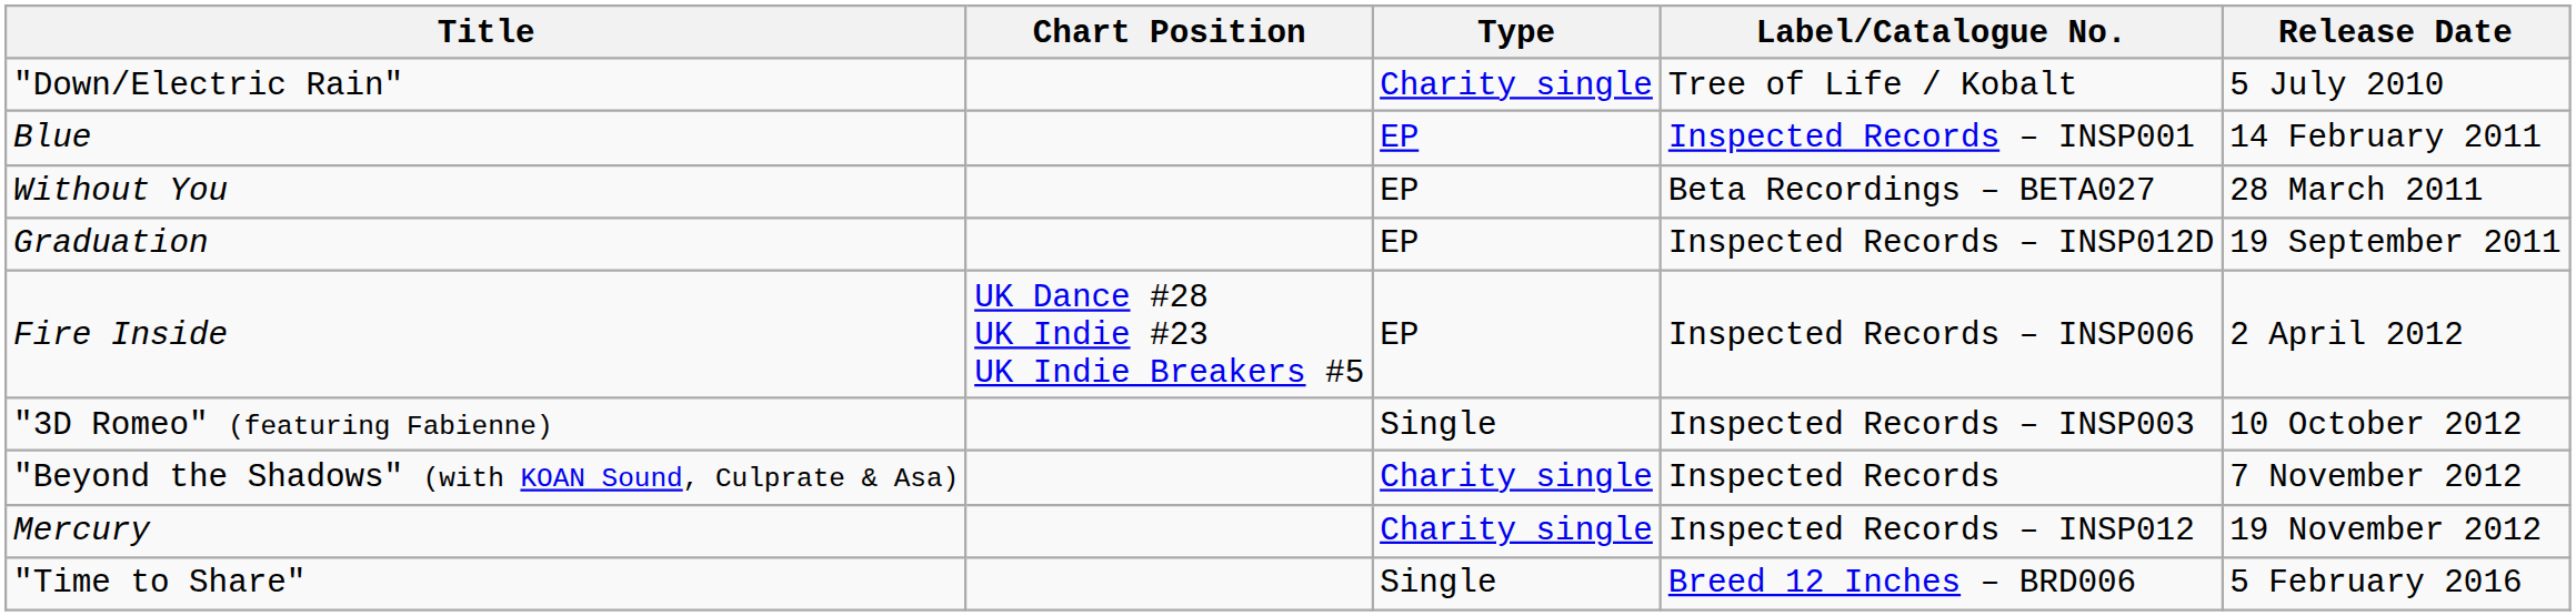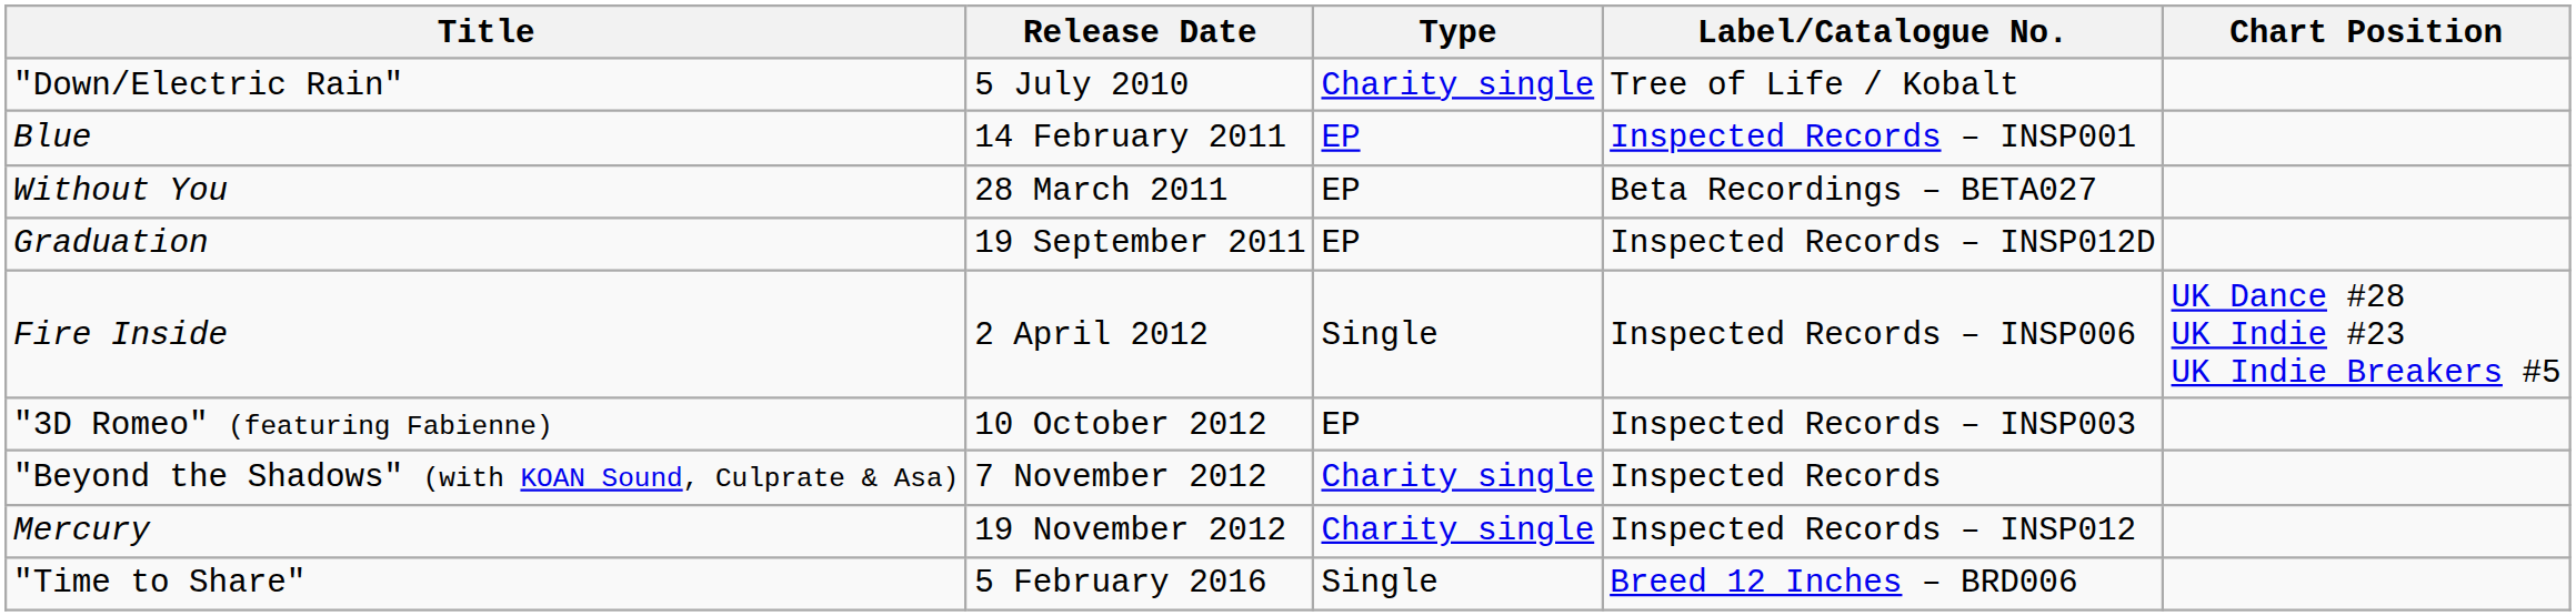 <table class="wikitable">
 <tr>
 <th>Title</th>
-<th>Chart Position</th>
+<th>Release Date</th>
 <th>Type</th>
 <th>Label/Catalogue No.</th>
-<th>Release Date</th>
+<th>Chart Position</th>
 </tr>
 <tr>
 <td>"Down/Electric Rain"</td>
-<td></td>
+<td>5 July 2010</td>
 <td><a href='#'>Charity single</a></td>
 <td>Tree of Life / Kobalt</td>
-<td>5 July 2010</td>
+<td></td>
 </tr>
 <tr>
 <td><em>Blue</em></td>
-<td></td>
+<td>14 February 2011</td>
 <td><a href='#'>EP</a></td>
 <td><a href='#'>Inspected Records</a> – INSP001</td>
-<td>14 February 2011</td>
+<td></td>
 </tr>
 <tr>
 <td><em>Without You</em></td>
-<td></td>
+<td>28 March 2011</td>
 <td>EP</td>
 <td>Beta Recordings – BETA027</td>
-<td>28 March 2011</td>
+<td></td>
 </tr>
 <tr>
 <td><em>Graduation</em></td>
-<td></td>
+<td>19 September 2011</td>
 <td>EP</td>
 <td>Inspected Records – INSP012D</td>
-<td>19 September 2011</td>
+<td></td>
 </tr>
 <tr>
 <td><em>Fire Inside</em></td>
+<td>2 April 2012</td>
+<td>Single</td>
+<td>Inspected Records – INSP006</td>
 <td><a href='#'>UK Dance</a> #28<br><a href='#'>UK Indie</a> #23<br><a href='#'>UK Indie Breakers</a> #5</td>
-<td>EP</td>
-<td>Inspected Records – INSP006</td>
-<td>2 April 2012</td>
 </tr>
 <tr>
 <td>"3D Romeo" <small>(featuring Fabienne)</small></td>
+<td>10 October 2012</td>
+<td>EP</td>
+<td>Inspected Records – INSP003</td>
 <td></td>
-<td>Single</td>
-<td>Inspected Records – INSP003</td>
-<td>10 October 2012</td>
 </tr>
 <tr>
 <td>"Beyond the Shadows" <small>(with <a href='#'>KOAN Sound</a>, Culprate & Asa)</small></td>
-<td></td>
+<td>7 November 2012</td>
 <td><a href='#'>Charity single</a></td>
 <td>Inspected Records</td>
-<td>7 November 2012</td>
+<td></td>
 </tr>
 <tr>
 <td><em>Mercury</em></td>
-<td></td>
+<td>19 November 2012</td>
 <td><a href='#'>Charity single</a></td>
 <td>Inspected Records – INSP012</td>
-<td>19 November 2012</td>
+<td></td>
 </tr>
 <tr>
 <td>"Time to Share"</td>
-<td></td>
+<td>5 February 2016</td>
 <td>Single</td>
 <td><a href='#'>Breed 12 Inches</a> – BRD006</td>
-<td>5 February 2016</td>
+<td></td>
 </tr>
 </table>
